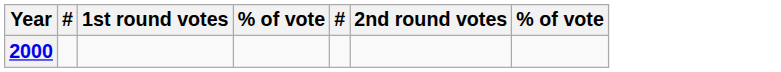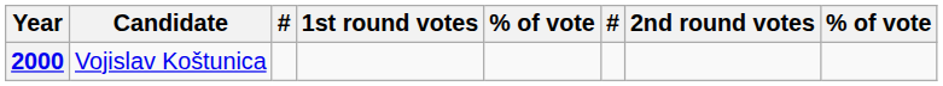 <table class="wikitable">
 <tr>
 <th>Year</th>
+<th>Candidate</th>
 <th>#</th>
 <th>1st round votes</th>
 <th>% of vote</th>
 <th>#</th>
 <th>2nd round votes</th>
 <th>% of vote</th>
 </tr>
 <tr>
 <th><a href='#'>2000</a></th>
+<td><a href='#'>Vojislav Koštunica</a></td>
 <td></td>
 <td></td>
 <td></td>
 <td></td>
 <td></td>
 <td></td>
 </tr>
 </table>
